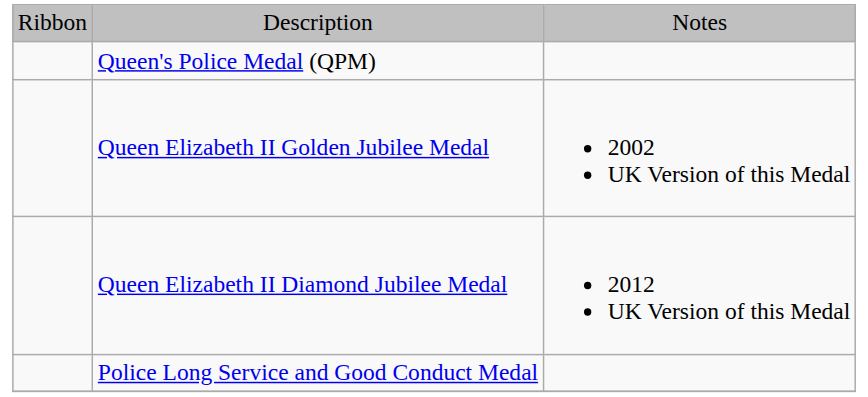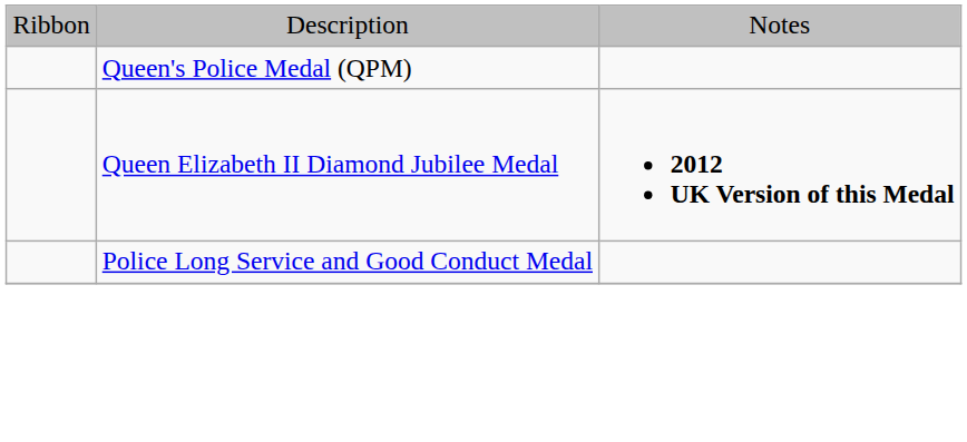 <table class="wikitable" style="margin:1em auto;">
 <tr style="background:silver;" align="center">
 <td>Ribbon</td>
 <td>Description</td>
 <td>Notes</td>
 </tr>
 <tr>
 <td></td>
 <td><a href='#'>Queen's Police Medal</a> (QPM)</td>
 <td></td>
 </tr>
 <tr>
 <td></td>
-<td><a href='#'>Queen Elizabeth II Golden Jubilee Medal</a></td>
-<td><br><ul><li>2002</li><li>UK Version of this Medal</li></ul></td>
-</tr>
-<tr>
-<td></td>
 <td><a href='#'>Queen Elizabeth II Diamond Jubilee Medal</a></td>
-<td><br><ul><li>2012</li><li>UK Version of this Medal</li></ul></td>
+<td><strong><br><ul><li>2012</li><li>UK Version of this Medal</li></ul></strong></td>
 </tr>
 <tr>
 <td></td>
 <td><a href='#'>Police Long Service and Good Conduct Medal</a></td>
 <td></td>
 </tr>
 <tr>
 </tr>
 </table>
